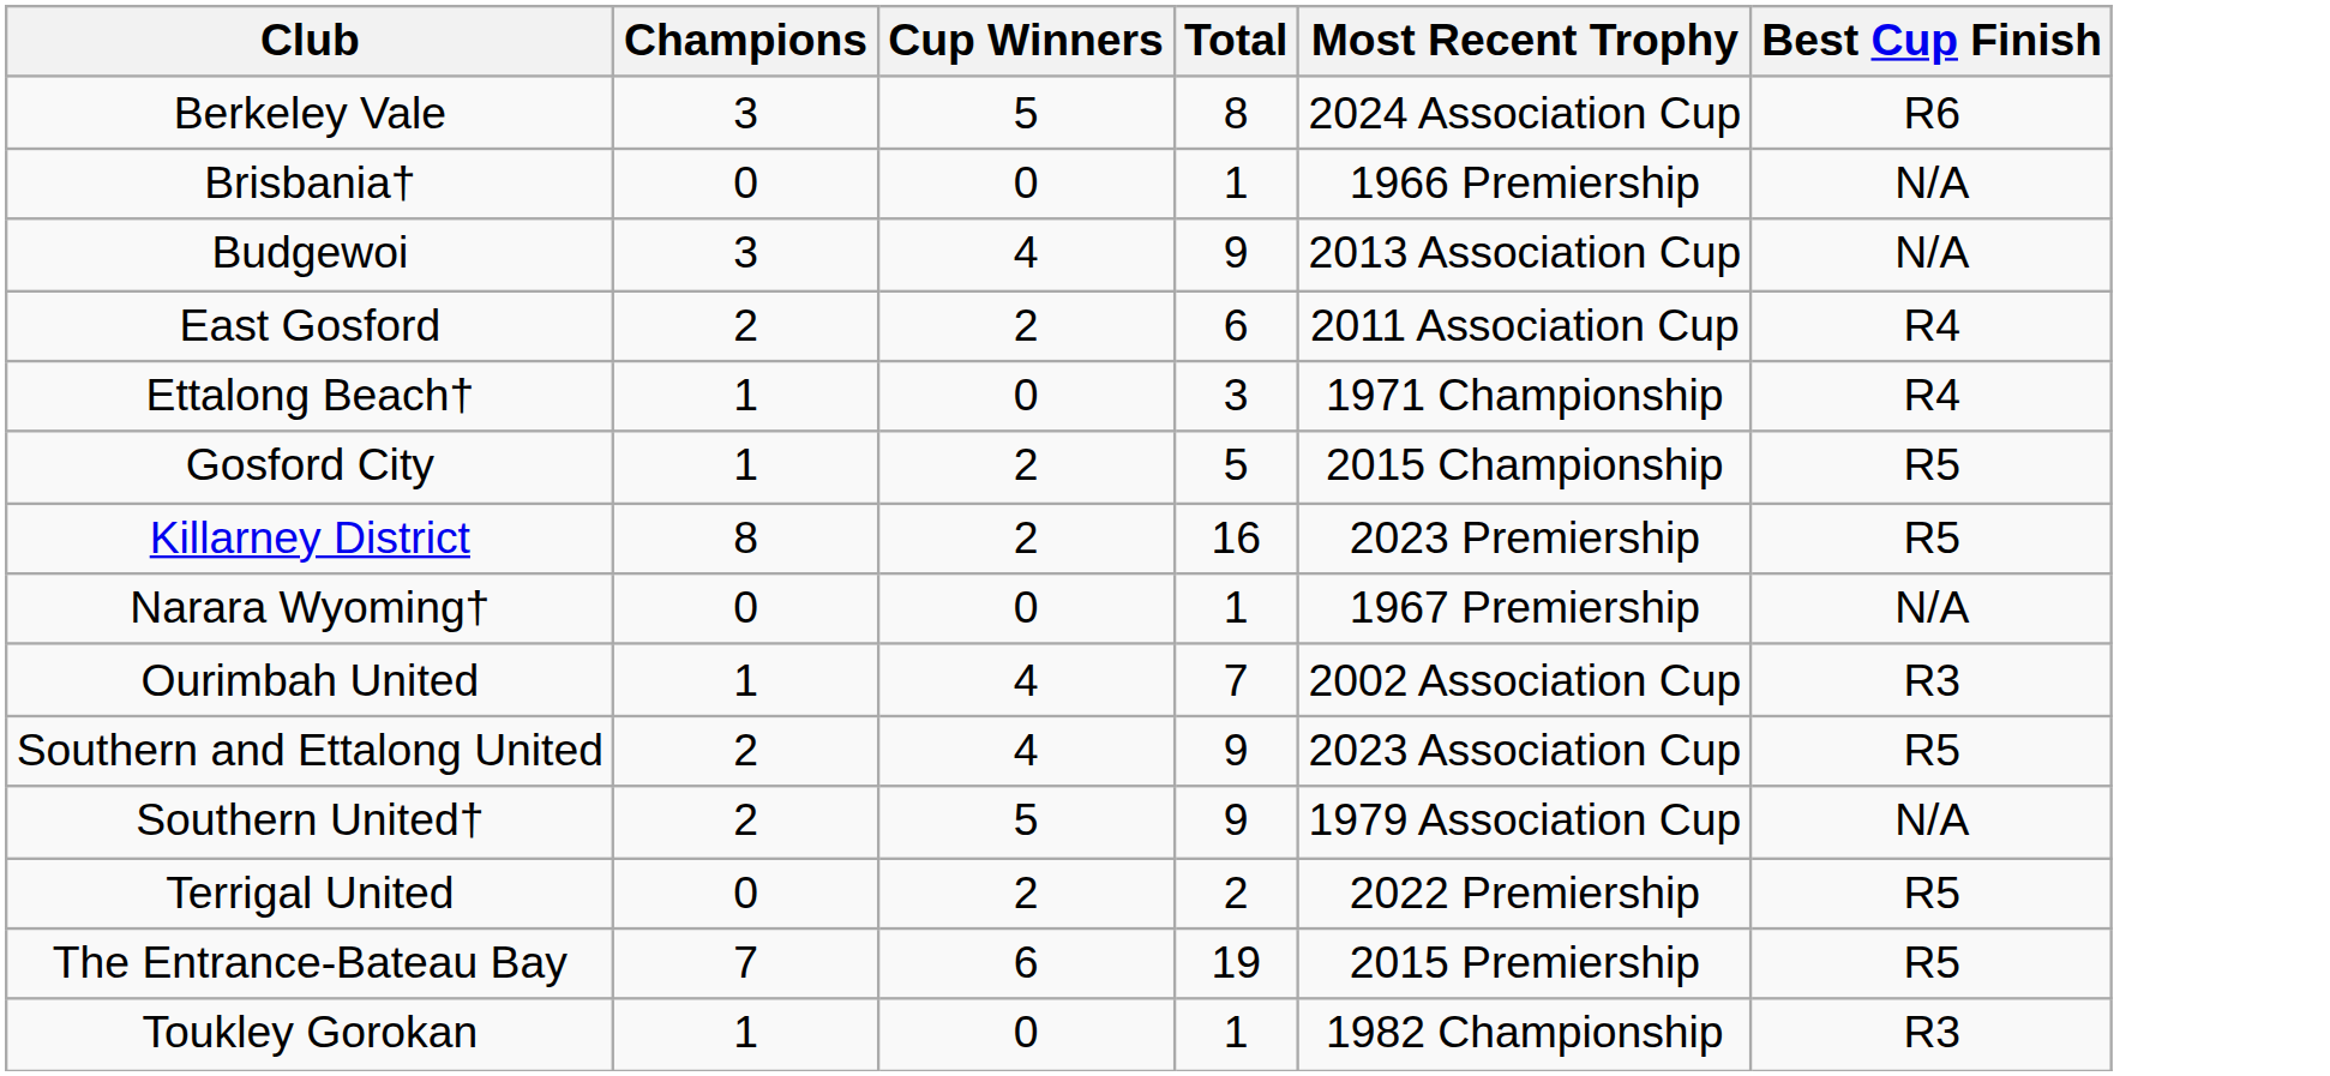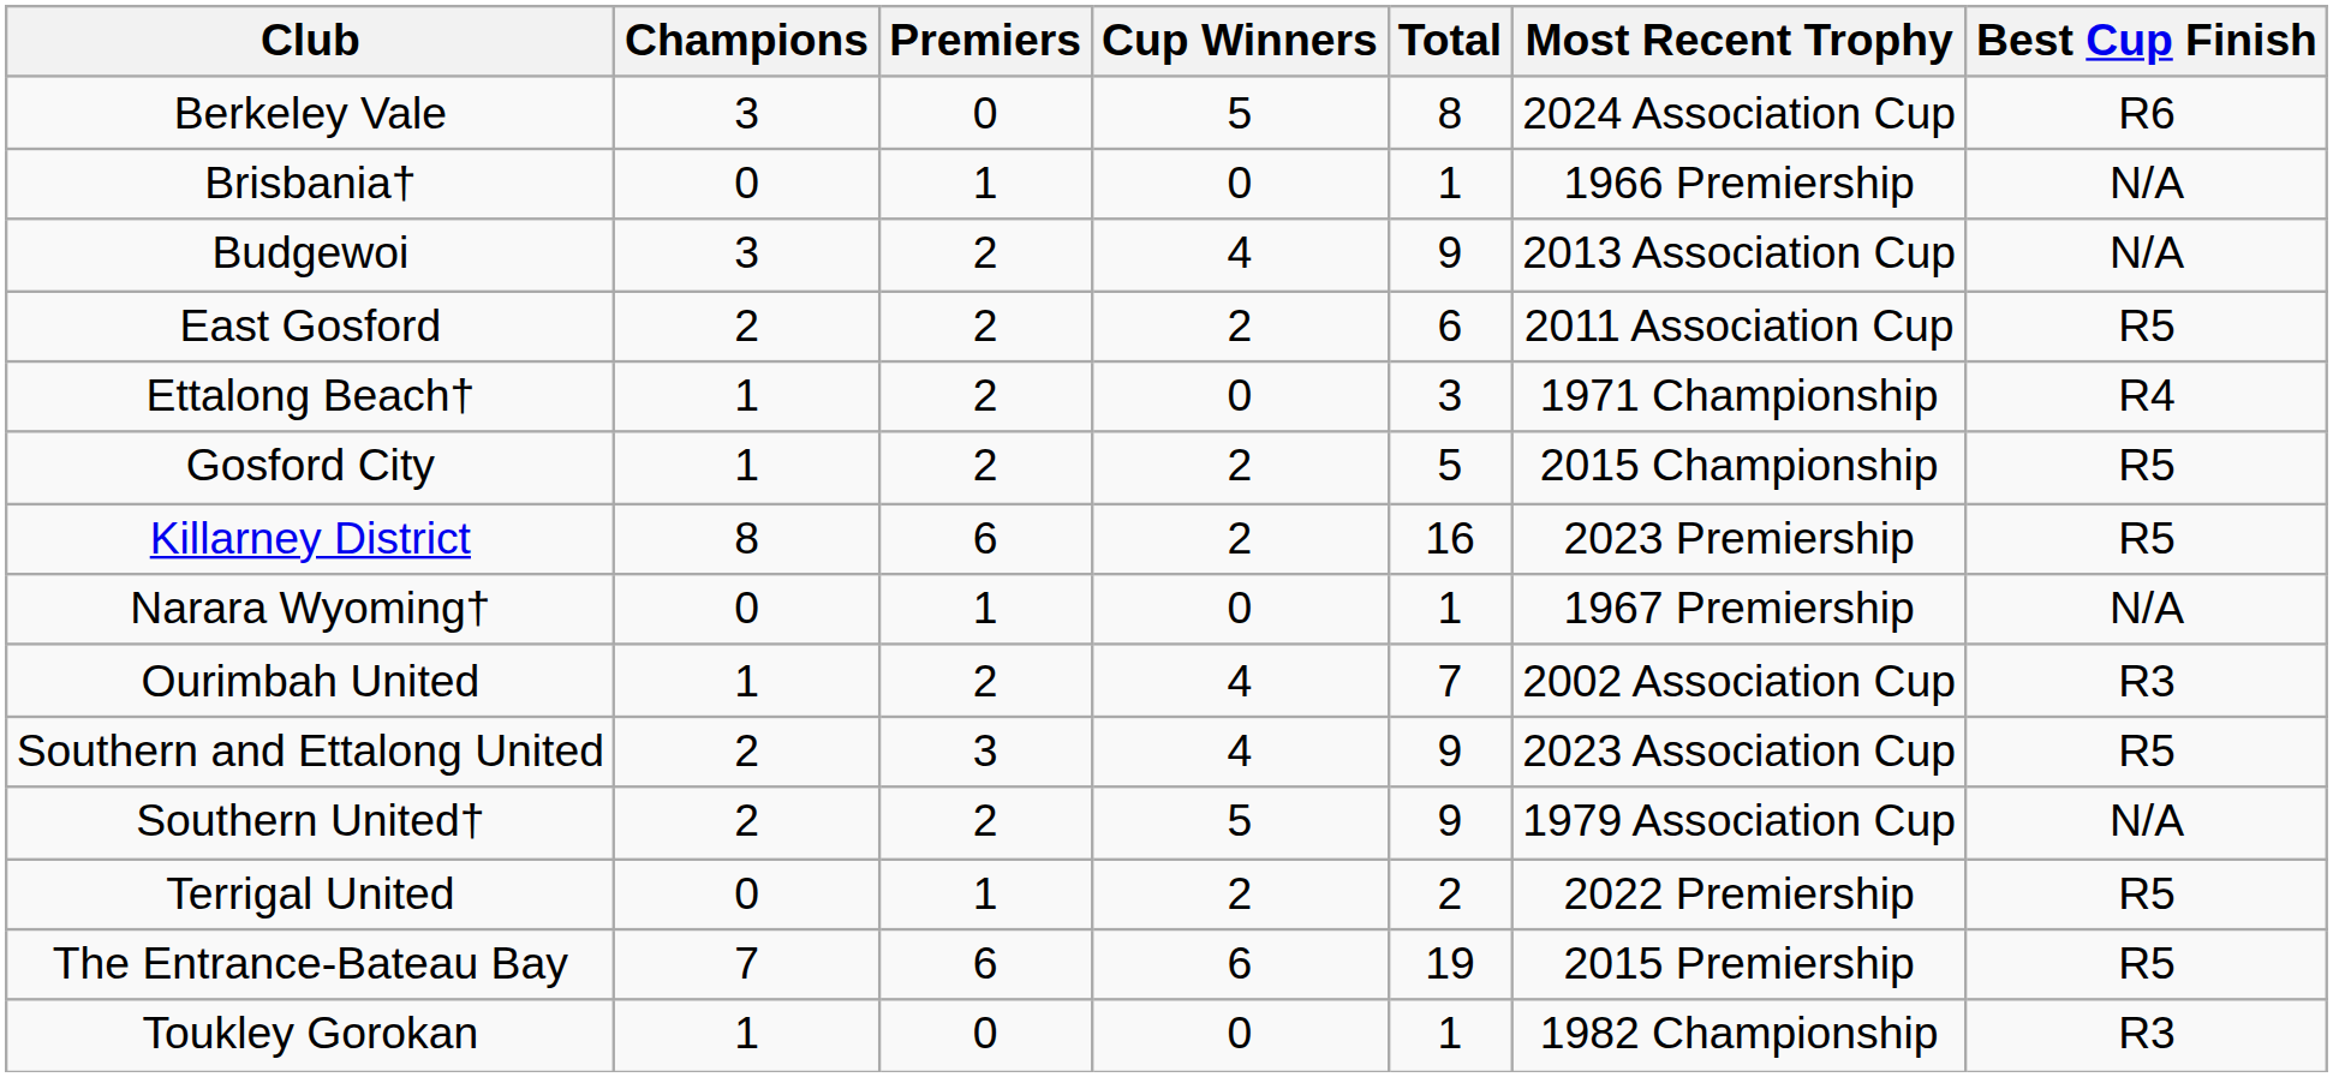 <table class="wikitable sortable" style="text-align:center">
 <tr>
 <th>Club</th>
 <th>Champions</th>
+<th>Premiers</th>
 <th>Cup Winners</th>
 <th>Total</th>
 <th>Most Recent Trophy</th>
 <th>Best <a href='#'>Cup</a> Finish</th>
 </tr>
 <tr>
 <td>Berkeley Vale</td>
 <td>3</td>
+<td>0</td>
 <td>5</td>
 <td>8</td>
 <td>2024 Association Cup</td>
 <td>R6</td>
 </tr>
 <tr>
 <td>Brisbania†</td>
 <td>0</td>
+<td>1</td>
 <td>0</td>
 <td>1</td>
 <td>1966 Premiership</td>
 <td>N/A</td>
 </tr>
 <tr>
 <td>Budgewoi</td>
 <td>3</td>
+<td>2</td>
 <td>4</td>
 <td>9</td>
 <td>2013 Association Cup</td>
 <td>N/A</td>
 </tr>
 <tr>
 <td>East Gosford</td>
 <td>2</td>
 <td>2</td>
+<td>2</td>
 <td>6</td>
 <td>2011 Association Cup</td>
-<td>R4</td>
+<td>R5</td>
 </tr>
 <tr>
 <td>Ettalong Beach†</td>
 <td>1</td>
+<td>2</td>
 <td>0</td>
 <td>3</td>
 <td>1971 Championship</td>
 <td>R4</td>
 </tr>
 <tr>
 <td>Gosford City</td>
 <td>1</td>
 <td>2</td>
+<td>2</td>
 <td>5</td>
 <td>2015 Championship</td>
 <td>R5</td>
 </tr>
 <tr>
 <td><a href='#'>Killarney District</a></td>
 <td>8</td>
+<td>6</td>
 <td>2</td>
 <td>16</td>
 <td>2023 Premiership</td>
 <td>R5</td>
 </tr>
 <tr>
 <td>Narara Wyoming†</td>
 <td>0</td>
+<td>1</td>
 <td>0</td>
 <td>1</td>
 <td>1967 Premiership</td>
 <td>N/A</td>
 </tr>
 <tr>
 <td>Ourimbah United</td>
 <td>1</td>
+<td>2</td>
 <td>4</td>
 <td>7</td>
 <td>2002 Association Cup</td>
 <td>R3</td>
 </tr>
 <tr>
 <td>Southern and Ettalong United</td>
 <td>2</td>
+<td>3</td>
 <td>4</td>
 <td>9</td>
 <td>2023 Association Cup</td>
 <td>R5</td>
 </tr>
 <tr>
 <td>Southern United†</td>
+<td>2</td>
 <td>2</td>
 <td>5</td>
 <td>9</td>
 <td>1979 Association Cup</td>
 <td>N/A</td>
 </tr>
 <tr>
 <td>Terrigal United</td>
 <td>0</td>
+<td>1</td>
 <td>2</td>
 <td>2</td>
 <td>2022 Premiership</td>
 <td>R5</td>
 </tr>
 <tr>
 <td>The Entrance-Bateau Bay</td>
 <td>7</td>
 <td>6</td>
+<td>6</td>
 <td>19</td>
 <td>2015 Premiership</td>
 <td>R5</td>
 </tr>
 <tr>
 <td>Toukley Gorokan</td>
 <td>1</td>
 <td>0</td>
+<td>0</td>
 <td>1</td>
 <td>1982 Championship</td>
 <td>R3</td>
 </tr>
 </table>
